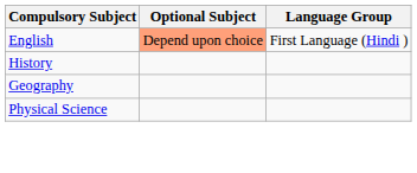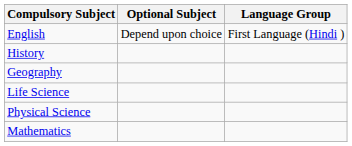 <table class="wikitable sortable">
 <tr>
 <th>Compulsory Subject</th>
 <th>Optional Subject</th>
 <th>Language Group</th>
 </tr>
 <tr>
 <td><a href='#'>English</a></td>
-<td style="background: lightsalmon;">Depend upon choice</td>
+<td>Depend upon choice</td>
 <td>First Language (<a href='#'>Hindi</a> )</td>
 </tr>
 <tr>
 <td><a href='#'>History</a></td>
 <td></td>
 <td></td>
 </tr>
 <tr>
 <td><a href='#'>Geography</a></td>
 <td></td>
 <td></td>
 </tr>
 <tr>
+<td><a href='#'>Life Science</a></td>
+<td></td>
+<td></td>
+</tr>
+<tr>
 <td><a href='#'>Physical Science</a></td>
 <td></td>
 <td></td>
 </tr>
+<tr>
+<td><a href='#'>Mathematics</a></td>
+<td></td>
+<td></td>
+</tr>
 </table>
